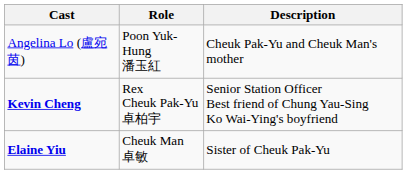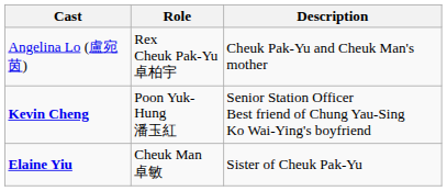 <table class="wikitable" width="55%">
 <tr>
 <th>Cast</th>
 <th>Role</th>
 <th>Description</th>
 </tr>
 <tr>
 <td><a href='#'>Angelina Lo</a> (<a href='#'>盧宛茵</a>)</td>
-<td>Poon Yuk-Hung <br> 潘玉紅</td>
+<td>Rex <br> Cheuk Pak-Yu <br> 卓柏宇</td>
 <td>Cheuk Pak-Yu and Cheuk Man's mother</td>
 </tr>
 <tr>
 <td><strong><a href='#'>Kevin Cheng</a></strong></td>
-<td>Rex <br> Cheuk Pak-Yu <br> 卓柏宇</td>
+<td>Poon Yuk-Hung <br> 潘玉紅</td>
 <td>Senior Station Officer <br> Best friend of Chung Yau-Sing <br> Ko Wai-Ying's boyfriend</td>
 </tr>
 <tr>
 <td><strong><a href='#'>Elaine Yiu</a></strong></td>
 <td>Cheuk Man <br> 卓敏</td>
 <td>Sister of Cheuk Pak-Yu</td>
 </tr>
 </table>
